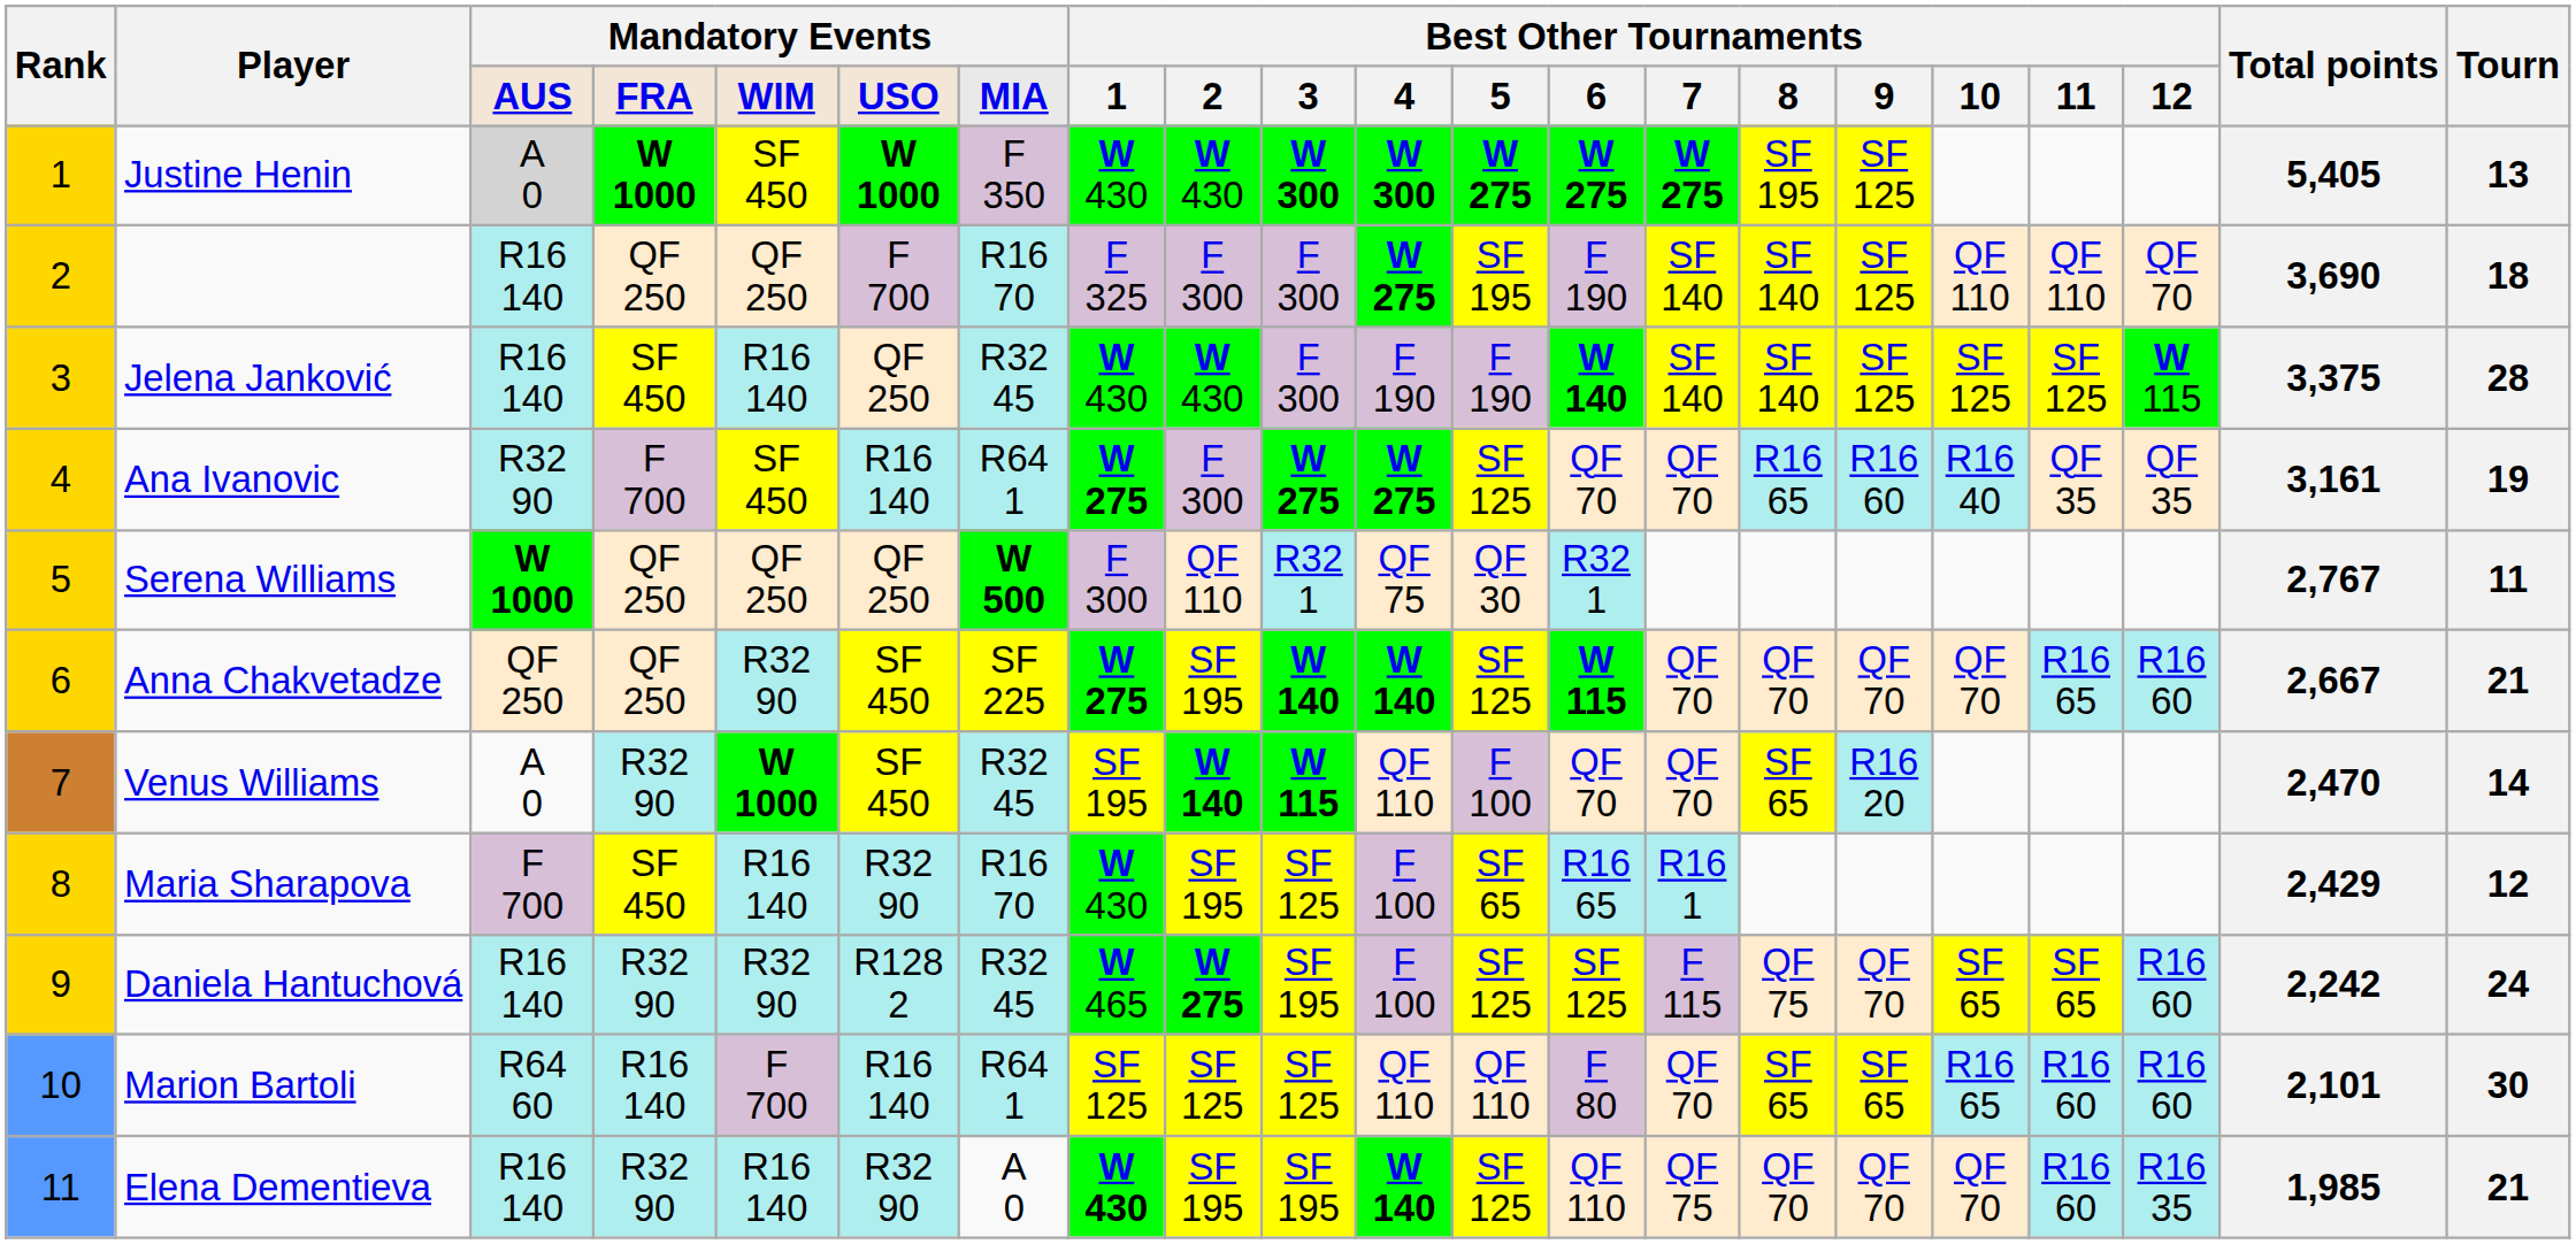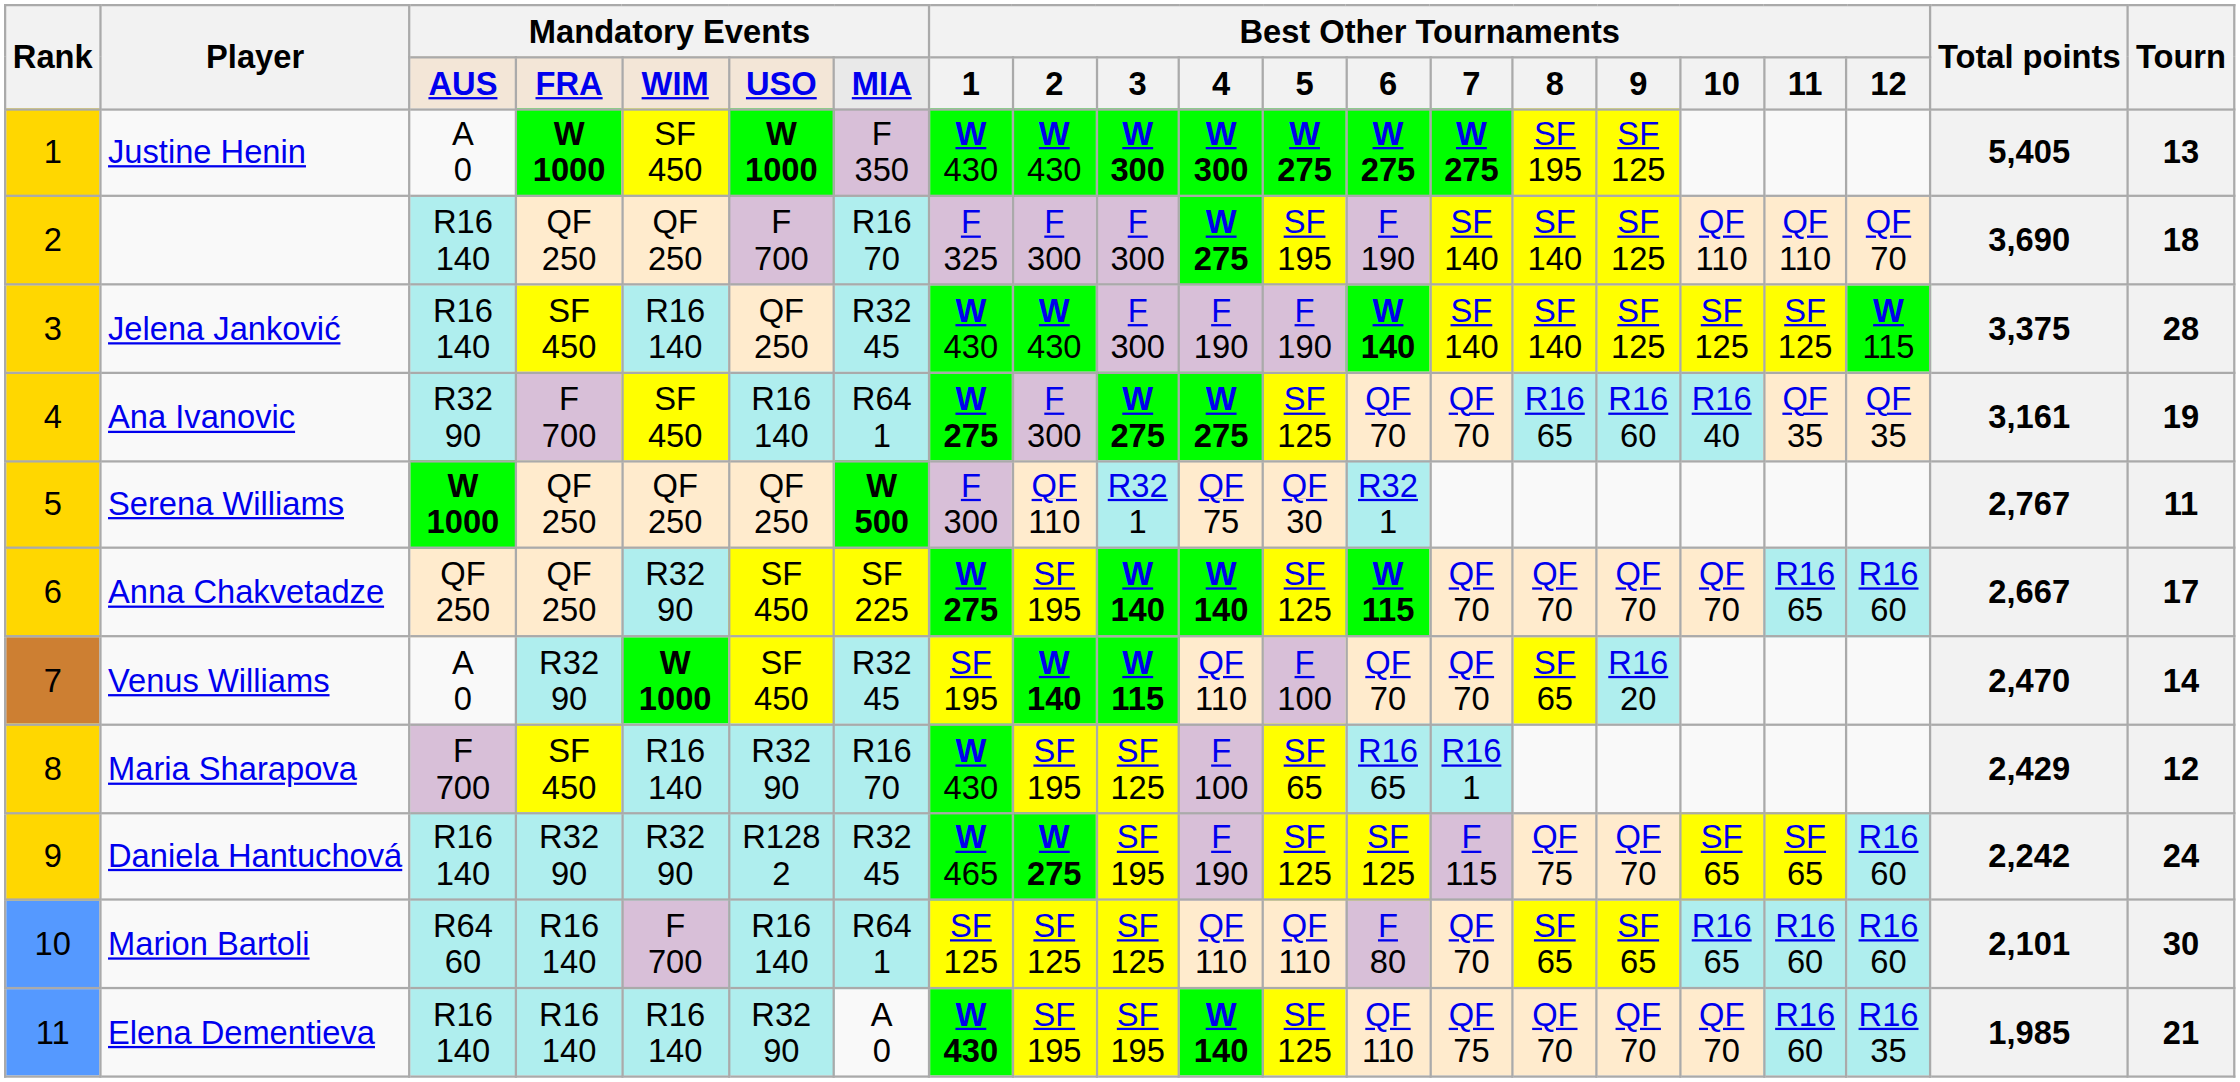 <table class=wikitable style="font-size:90%; text-align:center">
 <tr>
 <th rowspan=2>Rank</th>
 <th rowspan="2">Player</th>
 <th colspan=5>Mandatory Events</th>
 <th colspan=12>Best Other Tournaments</th>
 <th rowspan=2>Total points</th>
 <th rowspan=2>Tourn</th>
 </tr>
 <tr>
 <td style="background:#f3e6d7; width:40px;"><strong><a href='#'>AUS</a></strong></td>
 <td style="background:#f3e6d7; width:40px;"><strong><a href='#'>FRA</a></strong></td>
 <td style="background:#f3e6d7; width:40px;"><strong><a href='#'>WIM</a></strong></td>
 <td style="background:#f3e6d7; width:40px;"><strong><a href='#'>USO</a></strong></td>
 <td style="background:#e9e9e9; width:35px;"><strong><a href='#'>MIA</a></strong></td>
 <th width=30>1</th>
 <th width=30>2</th>
 <th width=30>3</th>
 <th width=30>4</th>
 <th width=30>5</th>
 <th width=30>6</th>
 <th width=30>7</th>
 <th width=30>8</th>
 <th width=30>9</th>
 <th width=30>10</th>
 <th width=30>11</th>
 <th width=30>12</th>
 </tr>
 <tr>
 <td bgcolor=gold>1</td>
 <td align="left"> <a href='#'>Justine Henin</a></td>
-<td style="background: lightgrey;">A<br>0</td>
+<td>A<br>0</td>
 <td bgcolor=lime><strong>W<br>1000</strong></td>
 <td bgcolor=yellow>SF<br>450</td>
 <td bgcolor=lime><strong>W<br>1000</strong></td>
 <td bgcolor=thistle>F<br>350</td>
 <td bgcolor=lime><a href='#'><strong>W</strong></a><br>430</td>
 <td bgcolor=lime><a href='#'><strong>W</strong></a><br>430</td>
 <td bgcolor=lime><strong><a href='#'>W</a><br>300</strong></td>
 <td bgcolor=lime><strong><a href='#'>W</a><br>300</strong></td>
 <td bgcolor=lime><strong><a href='#'>W</a><br>275</strong></td>
 <td bgcolor=lime><strong><a href='#'>W</a><br>275</strong></td>
 <td bgcolor=lime><strong><a href='#'>W</a><br>275</strong></td>
 <td bgcolor=yellow><a href='#'>SF</a><br>195</td>
 <td bgcolor=yellow><a href='#'>SF</a><br>125</td>
 <td></td>
 <td></td>
 <td></td>
 <th>5,405</th>
 <th>13</th>
 </tr>
 <tr>
 <td bgcolor=gold>2</td>
 <td align="left"></td>
 <td bgcolor=#afeeee>R16<br>140</td>
 <td bgcolor=#ffebcd>QF<br>250</td>
 <td bgcolor=#ffebcd>QF<br>250</td>
 <td bgcolor=thistle>F<br>700</td>
 <td bgcolor=#afeeee>R16<br>70</td>
 <td bgcolor=thistle><a href='#'>F</a><br>325</td>
 <td bgcolor=thistle><a href='#'>F</a><br>300</td>
 <td bgcolor=thistle><a href='#'>F</a><br>300</td>
 <td bgcolor=lime><strong><a href='#'>W</a><br>275</strong></td>
 <td bgcolor=yellow><a href='#'>SF</a><br>195</td>
 <td bgcolor=thistle><a href='#'>F</a><br>190</td>
 <td bgcolor=yellow><a href='#'>SF</a><br>140</td>
 <td bgcolor=yellow><a href='#'>SF</a><br>140</td>
 <td bgcolor=yellow><a href='#'>SF</a><br>125</td>
 <td bgcolor=#ffebcd><a href='#'>QF</a><br>110</td>
 <td bgcolor=#ffebcd><a href='#'>QF</a><br>110</td>
 <td bgcolor=#ffebcd><a href='#'>QF</a><br>70</td>
 <th>3,690</th>
 <th>18</th>
 </tr>
 <tr>
 <td bgcolor=gold>3</td>
 <td align="left"> <a href='#'>Jelena Janković</a></td>
 <td bgcolor=#afeeee>R16<br>140</td>
 <td bgcolor=yellow>SF<br>450</td>
 <td bgcolor=#afeeee>R16<br>140</td>
 <td bgcolor=#ffebcd>QF<br>250</td>
 <td bgcolor=#afeeee>R32<br>45</td>
 <td bgcolor=lime><a href='#'><strong>W</strong></a><br>430</td>
 <td bgcolor=lime><a href='#'><strong>W</strong></a><br>430</td>
 <td bgcolor=thistle><a href='#'>F</a><br>300</td>
 <td bgcolor=thistle><a href='#'>F</a><br>190</td>
 <td bgcolor=thistle><a href='#'>F</a><br>190</td>
 <td bgcolor=lime><strong><a href='#'>W</a><br>140</strong></td>
 <td bgcolor=yellow><a href='#'>SF</a><br>140</td>
 <td bgcolor=yellow><a href='#'>SF</a><br>140</td>
 <td bgcolor=yellow><a href='#'>SF</a><br>125</td>
 <td bgcolor=yellow><a href='#'>SF</a><br>125</td>
 <td bgcolor=yellow><a href='#'>SF</a><br>125</td>
 <td bgcolor=lime><a href='#'><strong>W</strong></a><br>115</td>
 <th>3,375</th>
 <th>28</th>
 </tr>
 <tr>
 <td bgcolor=gold>4</td>
 <td align="left"> <a href='#'>Ana Ivanovic</a></td>
 <td bgcolor=#afeeee>R32<br>90</td>
 <td bgcolor=thistle>F<br>700</td>
 <td bgcolor=yellow>SF<br>450</td>
 <td bgcolor=#afeeee>R16<br>140</td>
 <td bgcolor=#afeeee>R64<br>1</td>
 <td bgcolor=lime><strong><a href='#'>W</a><br>275</strong></td>
 <td bgcolor=thistle><a href='#'>F</a><br>300</td>
 <td bgcolor=lime><strong><a href='#'>W</a><br>275</strong></td>
 <td bgcolor=lime><strong><a href='#'>W</a><br>275</strong></td>
 <td bgcolor=yellow><a href='#'>SF</a><br>125</td>
 <td bgcolor=#ffebcd><a href='#'>QF</a><br>70</td>
 <td bgcolor=#ffebcd><a href='#'>QF</a><br>70</td>
 <td bgcolor=#afeeee><a href='#'>R16</a><br>65</td>
 <td bgcolor=#afeeee><a href='#'>R16</a><br>60</td>
 <td bgcolor=#afeeee><a href='#'>R16</a><br>40</td>
 <td bgcolor=#ffebcd><a href='#'>QF</a><br>35</td>
 <td bgcolor=#ffebcd><a href='#'>QF</a><br>35</td>
 <th>3,161</th>
 <th>19</th>
 </tr>
 <tr>
 <td bgcolor=gold>5</td>
 <td align="left"> <a href='#'>Serena Williams</a></td>
 <td bgcolor=lime><strong>W<br>1000</strong></td>
 <td bgcolor=#ffebcd>QF<br>250</td>
 <td bgcolor=#ffebcd>QF<br>250</td>
 <td bgcolor=#ffebcd>QF<br>250</td>
 <td bgcolor=lime><strong>W<br>500</strong></td>
 <td bgcolor=thistle><a href='#'>F</a><br>300</td>
 <td bgcolor=#ffebcd><a href='#'>QF</a><br>110</td>
 <td bgcolor=#afeeee><a href='#'>R32</a><br>1</td>
 <td bgcolor=#ffebcd><a href='#'>QF</a><br>75</td>
 <td bgcolor=#ffebcd><a href='#'>QF</a><br>30</td>
 <td bgcolor=#afeeee><a href='#'>R32</a><br>1</td>
 <td></td>
 <td></td>
 <td></td>
 <td></td>
 <td></td>
 <td></td>
 <th>2,767</th>
 <th>11</th>
 </tr>
 <tr>
 <td bgcolor=gold>6</td>
 <td align=left> <a href='#'>Anna Chakvetadze</a></td>
 <td bgcolor=#ffebcd>QF<br>250</td>
 <td bgcolor=#ffebcd>QF<br>250</td>
 <td bgcolor=#afeeee>R32<br>90</td>
 <td bgcolor=yellow>SF<br>450</td>
 <td bgcolor=yellow>SF<br>225</td>
 <td bgcolor=lime><strong><a href='#'>W</a><br>275</strong></td>
 <td bgcolor=yellow><a href='#'>SF</a><br>195</td>
 <td bgcolor=lime><strong><a href='#'>W</a><br>140</strong></td>
 <td bgcolor=lime><strong><a href='#'>W</a><br>140</strong></td>
 <td bgcolor=yellow><a href='#'>SF</a><br>125</td>
 <td bgcolor=lime><strong><a href='#'>W</a><br>115</strong></td>
 <td bgcolor=#ffebcd><a href='#'>QF</a><br>70</td>
 <td bgcolor=#ffebcd><a href='#'>QF</a><br>70</td>
 <td bgcolor=#ffebcd><a href='#'>QF</a><br>70</td>
 <td bgcolor=#ffebcd><a href='#'>QF</a><br>70</td>
 <td bgcolor=#afeeee><a href='#'>R16</a><br>65</td>
 <td bgcolor=#afeeee><a href='#'>R16</a><br>60</td>
 <th>2,667</th>
-<th>21</th>
+<th>17</th>
 </tr>
 <tr>
 <td bgcolor=cd7f32>7</td>
 <td align="left"> <a href='#'>Venus Williams</a></td>
 <td>A<br>0</td>
 <td bgcolor=#afeeee>R32<br>90</td>
 <td bgcolor=lime><strong>W<br>1000</strong></td>
 <td bgcolor=yellow>SF<br>450</td>
 <td bgcolor=#afeeee>R32<br>45</td>
 <td bgcolor=yellow><a href='#'>SF</a><br>195</td>
 <td bgcolor=lime><strong><a href='#'>W</a><br>140</strong></td>
 <td bgcolor=lime><strong><a href='#'>W</a><br>115</strong></td>
 <td bgcolor=#ffebcd><a href='#'>QF</a><br>110</td>
 <td bgcolor=thistle><a href='#'>F</a><br>100</td>
 <td bgcolor=#ffebcd><a href='#'>QF</a><br>70</td>
 <td bgcolor=#ffebcd><a href='#'>QF</a><br>70</td>
 <td bgcolor=yellow><a href='#'>SF</a><br>65</td>
 <td bgcolor=#afeeee><a href='#'>R16</a><br>20</td>
 <td></td>
 <td></td>
 <td></td>
 <th>2,470</th>
 <th>14</th>
 </tr>
 <tr>
 <td bgcolor=gold>8</td>
 <td align="left"> <a href='#'>Maria Sharapova</a></td>
 <td bgcolor=thistle>F<br>700</td>
 <td bgcolor=yellow>SF<br>450</td>
 <td bgcolor=#afeeee>R16<br>140</td>
 <td bgcolor=#afeeee>R32<br>90</td>
 <td bgcolor=#afeeee>R16<br>70</td>
 <td bgcolor=lime><a href='#'><strong>W</strong></a><br>430</td>
 <td bgcolor=yellow><a href='#'>SF</a><br>195</td>
 <td bgcolor=yellow><a href='#'>SF</a><br>125</td>
 <td bgcolor=thistle><a href='#'>F</a><br>100</td>
 <td bgcolor=yellow><a href='#'>SF</a><br>65</td>
 <td bgcolor=#afeeee><a href='#'>R16</a><br>65</td>
 <td bgcolor=#afeeee><a href='#'>R16</a><br>1</td>
 <td></td>
 <td></td>
 <td></td>
 <td></td>
 <td></td>
 <th>2,429</th>
 <th>12</th>
 </tr>
 <tr>
 <td bgcolor=gold>9</td>
 <td align=left> <a href='#'>Daniela Hantuchová</a></td>
 <td bgcolor=#afeeee>R16<br>140</td>
 <td bgcolor=#afeeee>R32<br>90</td>
 <td bgcolor=#afeeee>R32<br>90</td>
 <td bgcolor=#afeeee>R128<br>2</td>
 <td bgcolor=#afeeee>R32<br>45</td>
 <td bgcolor=lime><a href='#'><strong>W</strong></a><br>465</td>
 <td bgcolor=lime><strong><a href='#'>W</a><br>275</strong></td>
 <td bgcolor=yellow><a href='#'>SF</a><br>195</td>
-<td bgcolor=thistle><a href='#'>F</a><br>100</td>
+<td bgcolor=thistle><a href='#'>F</a><br>190</td>
 <td bgcolor=yellow><a href='#'>SF</a><br>125</td>
 <td bgcolor=yellow><a href='#'>SF</a><br>125</td>
 <td bgcolor=thistle><a href='#'>F</a><br>115</td>
 <td bgcolor=#ffebcd><a href='#'>QF</a><br>75</td>
 <td bgcolor=#ffebcd><a href='#'>QF</a><br>70</td>
 <td bgcolor=yellow><a href='#'>SF</a><br>65</td>
 <td bgcolor=yellow><a href='#'>SF</a><br>65</td>
 <td bgcolor=#afeeee><a href='#'>R16</a><br>60</td>
 <th>2,242</th>
 <th>24</th>
 </tr>
 <tr>
 <td style="background:#59f;">10</td>
 <td align="left"> <a href='#'>Marion Bartoli</a></td>
 <td bgcolor=#afeeee>R64<br>60</td>
 <td bgcolor=#afeeee>R16<br>140</td>
 <td bgcolor=thistle>F<br>700</td>
 <td bgcolor=#afeeee>R16<br>140</td>
 <td bgcolor=#afeeee>R64<br>1</td>
 <td bgcolor=yellow><a href='#'>SF</a><br>125</td>
 <td bgcolor=yellow><a href='#'>SF</a><br>125</td>
 <td bgcolor=yellow><a href='#'>SF</a><br>125</td>
 <td bgcolor=#ffebcd><a href='#'>QF</a><br>110</td>
 <td bgcolor=#ffebcd><a href='#'>QF</a><br>110</td>
 <td bgcolor=thistle><a href='#'>F</a><br>80</td>
 <td bgcolor=ffebcd><a href='#'>QF</a><br>70</td>
 <td bgcolor=yellow><a href='#'>SF</a><br>65</td>
 <td bgcolor=yellow><a href='#'>SF</a><br>65</td>
 <td bgcolor=#afeeee><a href='#'>R16</a><br>65</td>
 <td bgcolor=#afeeee><a href='#'>R16</a><br>60</td>
 <td bgcolor=#afeeee><a href='#'>R16</a><br>60</td>
 <th>2,101</th>
 <th>30</th>
 </tr>
 <tr>
 <td style="background:#59f;">11</td>
 <td style="text-align:left"> <a href='#'>Elena Dementieva</a></td>
 <td bgcolor=#afeeee>R16<br>140</td>
-<td bgcolor=#afeeee>R32<br>90</td>
+<td bgcolor=#afeeee>R16<br>140</td>
 <td bgcolor=#afeeee>R16<br>140</td>
 <td bgcolor=#afeeee>R32<br>90</td>
 <td>A<br>0</td>
 <td bgcolor=lime><strong><a href='#'>W</a><br>430</strong></td>
 <td bgcolor=yellow><a href='#'>SF</a><br>195</td>
 <td bgcolor=yellow><a href='#'>SF</a><br>195</td>
 <td bgcolor=lime><strong><a href='#'>W</a><br>140</strong></td>
 <td bgcolor=yellow><a href='#'>SF</a><br>125</td>
 <td bgcolor=#ffebcd><a href='#'>QF</a><br>110</td>
 <td bgcolor=#ffebcd><a href='#'>QF</a><br>75</td>
 <td bgcolor=#ffebcd><a href='#'>QF</a><br>70</td>
 <td bgcolor=#ffebcd><a href='#'>QF</a><br>70</td>
 <td bgcolor=#ffebcd><a href='#'>QF</a><br>70</td>
 <td bgcolor=#afeeee><a href='#'>R16</a><br>60</td>
 <td bgcolor=#afeeee><a href='#'>R16</a><br>35</td>
 <th>1,985</th>
 <th>21</th>
 </tr>
 </table>
